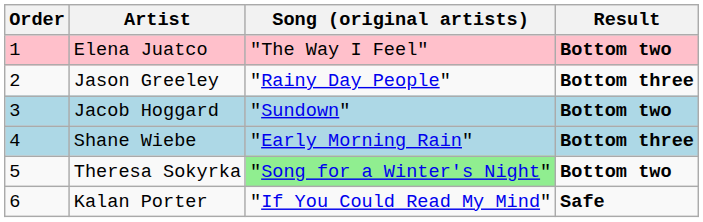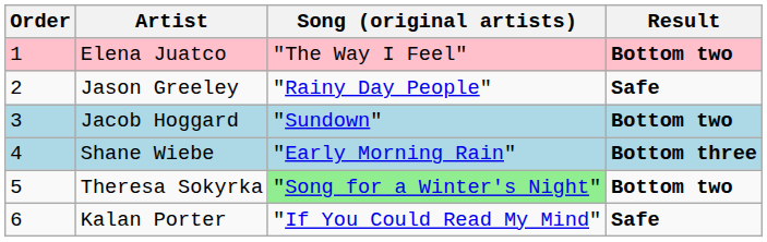 <table class=wikitable>
 <tr>
 <th>Order</th>
 <th>Artist</th>
 <th>Song (original artists)</th>
 <th>Result</th>
 </tr>
 <tr style="background:pink;">
 <td>1</td>
 <td>Elena Juatco</td>
 <td>"The Way I Feel"</td>
 <td><strong>Bottom two</strong></td>
 </tr>
 <tr>
 <td>2</td>
 <td>Jason Greeley</td>
 <td>"<a href='#'>Rainy Day People</a>"</td>
-<td><strong>Bottom three</strong></td>
+<td><strong>Safe</strong></td>
 </tr>
 <tr style="background:lightblue;">
 <td>3</td>
 <td>Jacob Hoggard</td>
 <td>"<a href='#'>Sundown</a>"</td>
 <td><strong>Bottom two</strong></td>
 </tr>
 <tr style="background:lightblue;">
 <td>4</td>
 <td>Shane Wiebe</td>
 <td>"<a href='#'>Early Morning Rain</a>"</td>
 <td><strong>Bottom three</strong></td>
 </tr>
 <tr>
 <td>5</td>
 <td>Theresa Sokyrka</td>
 <td style="background: lightgreen;">"<a href='#'>Song for a Winter's Night</a>"</td>
 <td><strong>Bottom two</strong></td>
 </tr>
 <tr>
 <td>6</td>
 <td>Kalan Porter</td>
 <td>"<a href='#'>If You Could Read My Mind</a>"</td>
 <td><strong>Safe</strong></td>
 </tr>
 </table>
